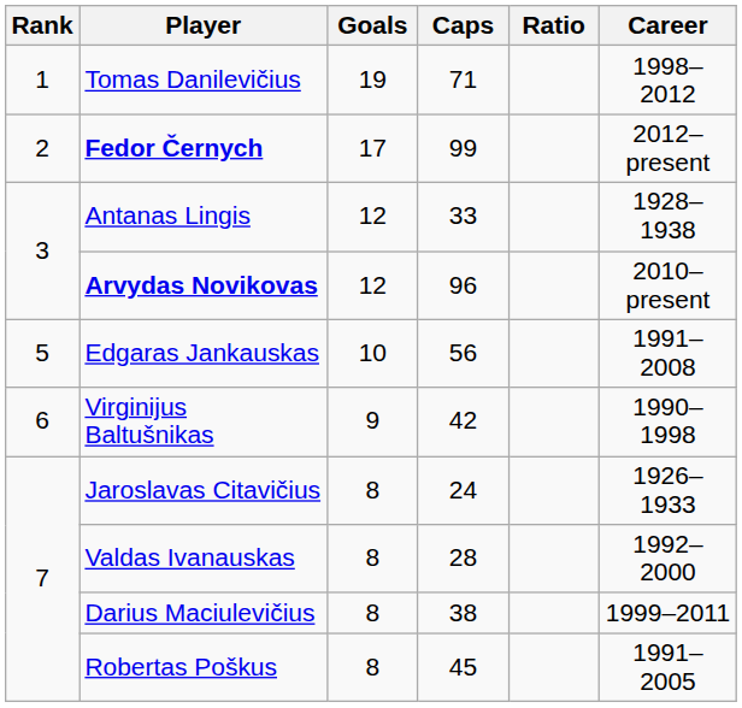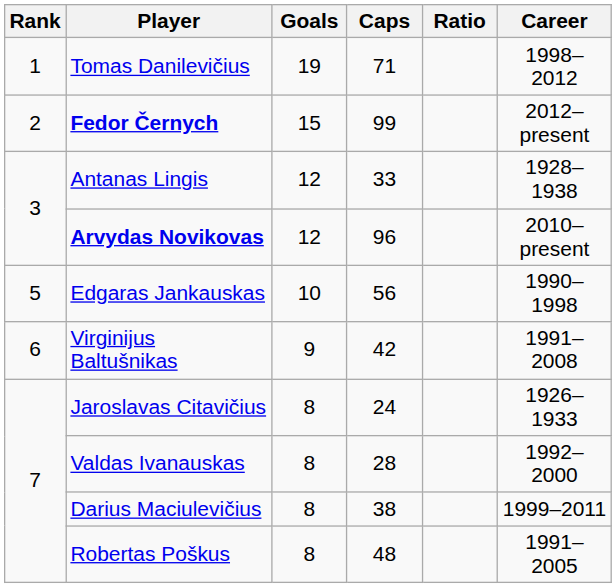 <table class="wikitable sortable" style="text-align:center">
 <tr>
 <th width=20>Rank</th>
 <th width=150>Player</th>
 <th width=50>Goals</th>
 <th width=50>Caps</th>
 <th width=50>Ratio</th>
 <th width=80>Career</th>
 </tr>
 <tr>
 <td>1</td>
 <td style="text-align:left;"><a href='#'>Tomas Danilevičius</a></td>
 <td>19</td>
 <td>71</td>
 <td></td>
 <td>1998–2012</td>
 </tr>
 <tr>
 <td>2</td>
 <td style="text-align:left;"><strong><a href='#'>Fedor Černych</a></strong></td>
-<td>17</td>
+<td>15</td>
 <td>99</td>
 <td></td>
 <td>2012–present</td>
 </tr>
 <tr>
 <td rowspan=2>3</td>
 <td style="text-align:left;"><a href='#'>Antanas Lingis</a></td>
 <td>12</td>
 <td>33</td>
 <td></td>
 <td>1928–1938</td>
 </tr>
 <tr>
 <td style="text-align:left;"><strong><a href='#'>Arvydas Novikovas</a></strong></td>
 <td>12</td>
 <td>96</td>
 <td></td>
 <td>2010–present</td>
 </tr>
 <tr>
 <td>5</td>
 <td style="text-align:left;"><a href='#'>Edgaras Jankauskas</a></td>
 <td>10</td>
 <td>56</td>
 <td></td>
-<td>1991–2008</td>
+<td>1990–1998</td>
 </tr>
 <tr>
 <td>6</td>
 <td style="text-align:left;"><a href='#'>Virginijus Baltušnikas</a></td>
 <td>9</td>
 <td>42</td>
 <td></td>
-<td>1990–1998</td>
+<td>1991–2008</td>
 </tr>
 <tr>
 <td rowspan=4>7</td>
 <td style="text-align:left;"><a href='#'>Jaroslavas Citavičius</a></td>
 <td>8</td>
 <td>24</td>
 <td></td>
 <td>1926–1933</td>
 </tr>
 <tr>
 <td style="text-align:left;"><a href='#'>Valdas Ivanauskas</a></td>
 <td>8</td>
 <td>28</td>
 <td></td>
 <td>1992–2000</td>
 </tr>
 <tr>
 <td style="text-align:left;"><a href='#'>Darius Maciulevičius</a></td>
 <td>8</td>
 <td>38</td>
 <td></td>
 <td>1999–2011</td>
 </tr>
 <tr>
 <td style="text-align:left;"><a href='#'>Robertas Poškus</a></td>
 <td>8</td>
-<td>45</td>
+<td>48</td>
 <td></td>
 <td>1991–2005</td>
 </tr>
 </table>
